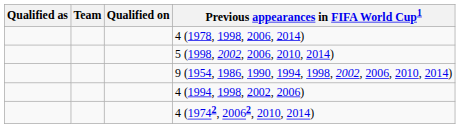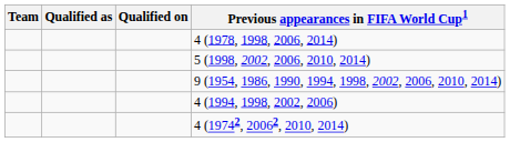 <table class="wikitable sortable">
 <tr>
+<th>Team</th>
 <th>Qualified as</th>
-<th>Team</th>
 <th>Qualified on</th>
 <th data-sort-type="number">Previous <a href='#'>appearances</a> in <a href='#'>FIFA World Cup</a><sup><a href='#'>1</a></sup></th>
 </tr>
 <tr>
 <td></td>
 <td></td>
 <td></td>
 <td>4 (<a href='#'>1978</a>, <a href='#'>1998</a>, <a href='#'>2006</a>, <a href='#'>2014</a>)</td>
 </tr>
 <tr>
 <td></td>
 <td></td>
 <td></td>
 <td>5 (<a href='#'>1998</a>, <em><a href='#'>2002</a></em>, <a href='#'>2006</a>, <a href='#'>2010</a>, <a href='#'>2014</a>)</td>
 </tr>
 <tr>
 <td></td>
 <td></td>
 <td></td>
 <td>9 (<a href='#'>1954</a>, <a href='#'>1986</a>, <a href='#'>1990</a>, <a href='#'>1994</a>, <a href='#'>1998</a>, <em><a href='#'>2002</a></em>, <a href='#'>2006</a>, <a href='#'>2010</a>, <a href='#'>2014</a>)</td>
 </tr>
 <tr>
 <td></td>
 <td></td>
 <td></td>
 <td>4 (<a href='#'>1994</a>, <a href='#'>1998</a>, <a href='#'>2002</a>, <a href='#'>2006</a>)</td>
 </tr>
 <tr>
 <td></td>
 <td></td>
 <td></td>
 <td>4 (<a href='#'>1974</a><sup><strong><a href='#'>2</a></strong></sup>, <a href='#'>2006</a><sup><strong><a href='#'>2</a></strong></sup>, <a href='#'>2010</a>, <a href='#'>2014</a>)</td>
 </tr>
 </table>
